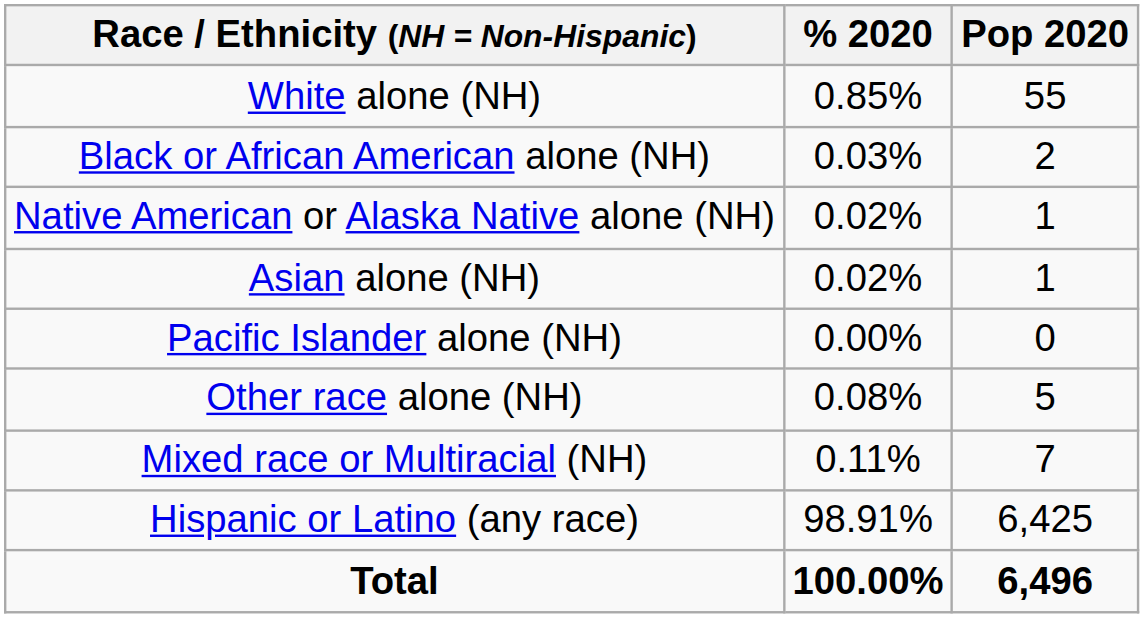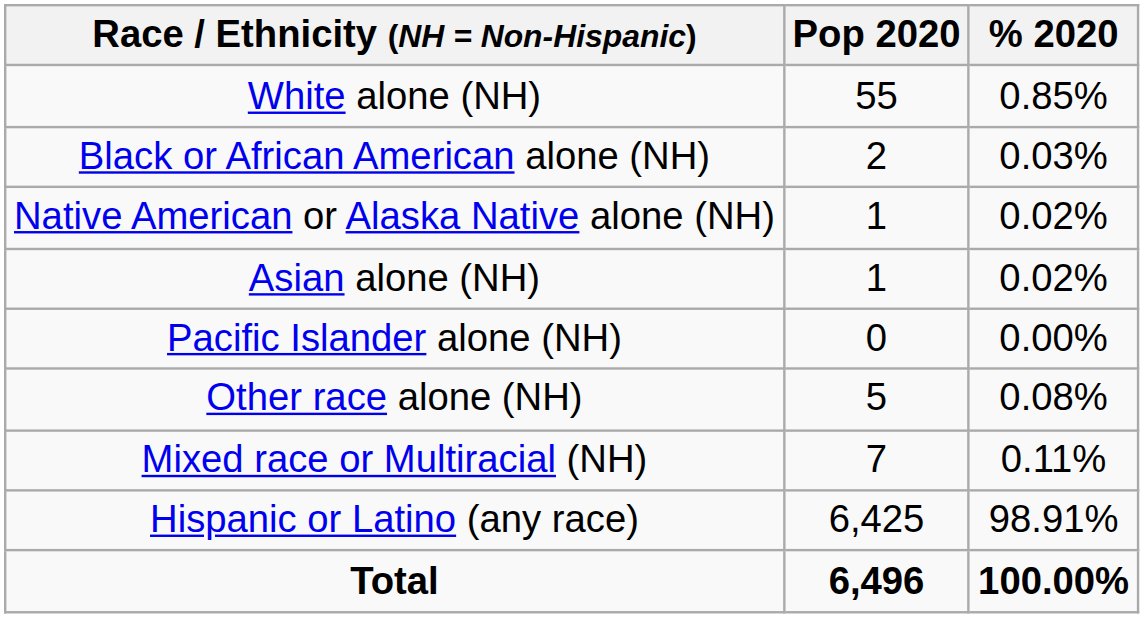 <table class="wikitable" style="text-align:center;">
 <tr>
 <th>Race / Ethnicity <small>(<em>NH = Non-Hispanic</em>)</small></th>
+<th>Pop 2020</th>
 <th>% 2020</th>
-<th>Pop 2020</th>
 </tr>
 <tr>
 <td><a href='#'>White</a> alone (NH)</td>
+<td>55</td>
 <td>0.85%</td>
-<td>55</td>
 </tr>
 <tr>
 <td><a href='#'>Black or African American</a> alone (NH)</td>
+<td>2</td>
 <td>0.03%</td>
-<td>2</td>
 </tr>
 <tr>
 <td><a href='#'>Native American</a> or <a href='#'>Alaska Native</a> alone (NH)</td>
+<td>1</td>
 <td>0.02%</td>
-<td>1</td>
 </tr>
 <tr>
 <td><a href='#'>Asian</a> alone (NH)</td>
+<td>1</td>
 <td>0.02%</td>
-<td>1</td>
 </tr>
 <tr>
 <td><a href='#'>Pacific Islander</a> alone (NH)</td>
+<td>0</td>
 <td>0.00%</td>
-<td>0</td>
 </tr>
 <tr>
 <td><a href='#'>Other race</a> alone (NH)</td>
+<td>5</td>
 <td>0.08%</td>
-<td>5</td>
 </tr>
 <tr>
 <td><a href='#'>Mixed race or Multiracial</a> (NH)</td>
+<td>7</td>
 <td>0.11%</td>
-<td>7</td>
 </tr>
 <tr>
 <td><a href='#'>Hispanic or Latino</a> (any race)</td>
+<td>6,425</td>
 <td>98.91%</td>
-<td>6,425</td>
 </tr>
 <tr>
 <td><strong>Total</strong></td>
+<td><strong>6,496</strong></td>
 <td><strong>100.00%</strong></td>
-<td><strong>6,496</strong></td>
 </tr>
 </table>
